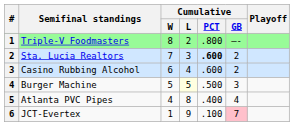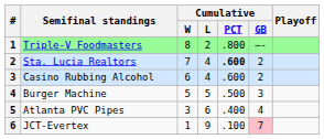 <table class="wikitable" style="text-align:center">
 <tr>
 <th width=15 rowspan=2>#</th>
 <th rowspan=2 width=200>Semifinal standings</th>
 <th colspan=4>Cumulative</th>
 <th rowspan=2>Playoff</th>
 </tr>
 <tr>
 <th width=20>W</th>
 <th width=20>L</th>
 <th width=35><a href='#'>PCT</a></th>
 <th width=25><a href='#'>GB</a></th>
 </tr>
 <tr bgcolor="#98fb98">
 <th>1</th>
 <td align=left><a href='#'>Triple-V Foodmasters</a></td>
 <td>8</td>
 <td>2</td>
 <td>.800</td>
 <td>–-</td>
 <td></td>
 </tr>
 <tr bgcolor="#D0E7FF">
 <th>2</th>
 <td align=left><a href='#'>Sta. Lucia Realtors</a></td>
 <td>7</td>
-<td>3</td>
+<td>4</td>
 <td><strong>.600</strong></td>
 <td>2</td>
 <td></td>
 </tr>
 <tr bgcolor="#D0E7FF">
 <th>3</th>
 <td align=left>Casino Rubbing Alcohol</td>
 <td>6</td>
 <td>4</td>
 <td>.600</td>
 <td>2</td>
 <td></td>
 </tr>
 <tr>
 <th>4</th>
 <td align=left>Burger Machine</td>
 <td>5</td>
-<td style="background: lightyellow;">5</td>
+<td>5</td>
 <td>.500</td>
 <td>3</td>
 <td></td>
 </tr>
 <tr>
 <th>5</th>
 <td align=left>Atlanta PVC Pipes</td>
-<td>4</td>
-<td>8</td>
+<td>3</td>
+<td>6</td>
 <td>.400</td>
 <td>4</td>
 <td></td>
 </tr>
 <tr>
 <th>6</th>
 <td align=left>JCT-Evertex</td>
 <td>1</td>
 <td>9</td>
 <td>.100</td>
 <td style="background: pink;">7</td>
 <td></td>
 </tr>
 </table>
